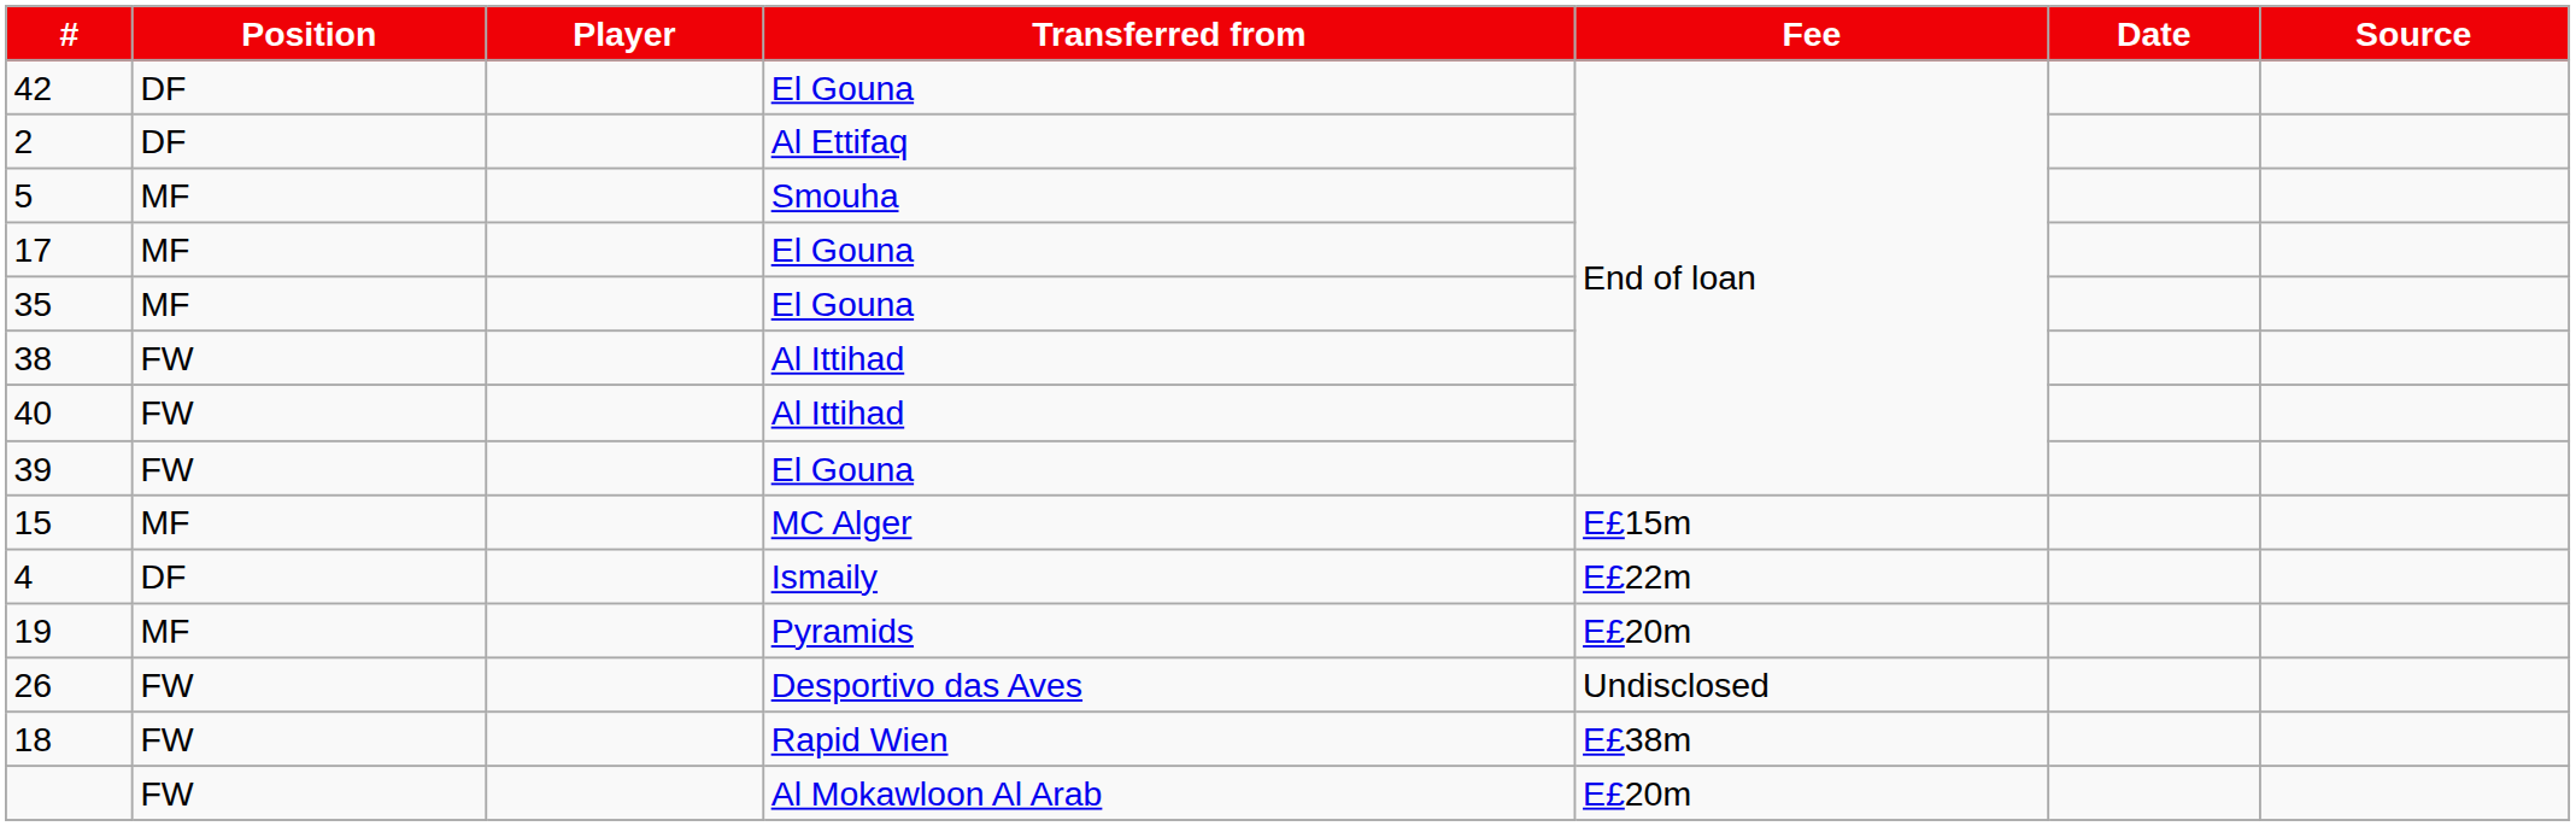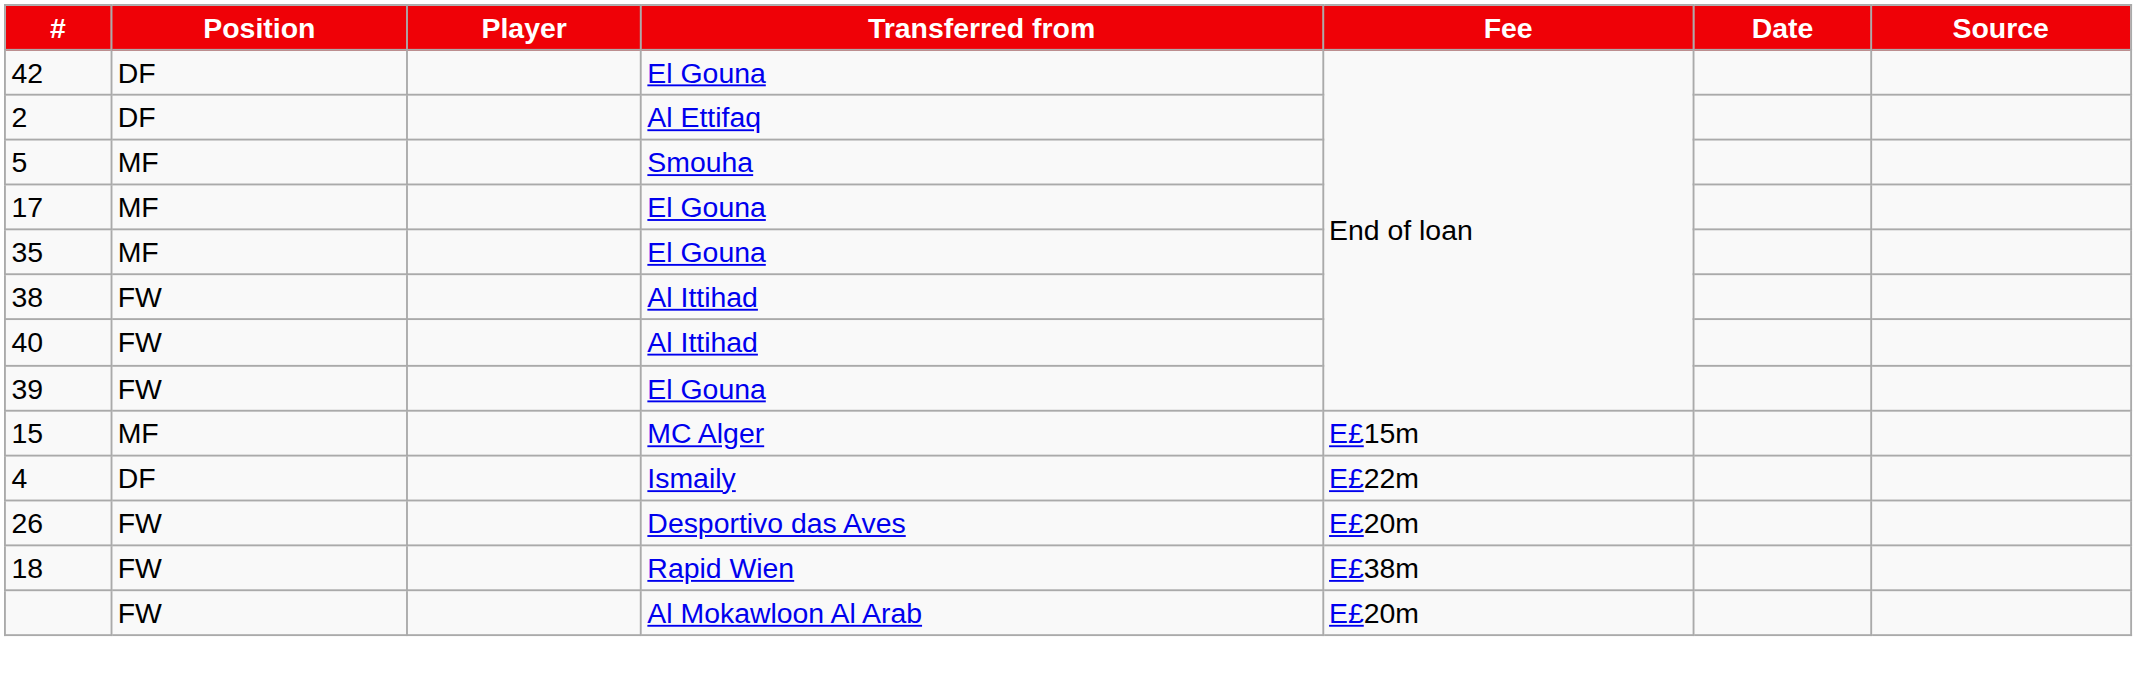 <table class="wikitable sortable" style="width:90%; text-align:center; font-size:95%; text-align:left">
 <tr>
 <th style="background:#EF0107; color:#FFFFFF">#</th>
 <th style="background:#EF0107; color:#FFFFFF">Position</th>
 <th style="background:#EF0107; color:#FFFFFF">Player</th>
 <th style="background:#EF0107; color:#FFFFFF">Transferred from</th>
 <th style="background:#EF0107; color:#FFFFFF">Fee</th>
 <th style="background:#EF0107; color:#FFFFFF">Date</th>
 <th style="background:#EF0107; color:#FFFFFF">Source</th>
 </tr>
 <tr>
 <td>42</td>
 <td>DF</td>
 <td></td>
 <td> <a href='#'>El Gouna</a></td>
 <td rowspan=8>End of loan</td>
 <td></td>
 <td></td>
 </tr>
 <tr>
 <td>2</td>
 <td>DF</td>
 <td></td>
 <td> <a href='#'>Al Ettifaq</a></td>
 <td></td>
 <td></td>
 </tr>
 <tr>
 <td>5</td>
 <td>MF</td>
 <td></td>
 <td> <a href='#'>Smouha</a></td>
 <td></td>
 <td></td>
 </tr>
 <tr>
 <td>17</td>
 <td>MF</td>
 <td></td>
 <td> <a href='#'>El Gouna</a></td>
 <td></td>
 <td></td>
 </tr>
 <tr>
 <td>35</td>
 <td>MF</td>
 <td></td>
 <td> <a href='#'>El Gouna</a></td>
 <td></td>
 <td></td>
 </tr>
 <tr>
 <td>38</td>
 <td>FW</td>
 <td></td>
 <td> <a href='#'>Al Ittihad</a></td>
 <td></td>
 <td></td>
 </tr>
 <tr>
 <td>40</td>
 <td>FW</td>
 <td></td>
 <td> <a href='#'>Al Ittihad</a></td>
 <td></td>
 <td></td>
 </tr>
 <tr>
 <td>39</td>
 <td>FW</td>
 <td></td>
 <td> <a href='#'>El Gouna</a></td>
 <td></td>
 <td></td>
 </tr>
 <tr>
 <td>15</td>
 <td>MF</td>
 <td></td>
 <td> <a href='#'>MC Alger</a></td>
 <td><a href='#'>E£</a>15m</td>
 <td></td>
 <td></td>
 </tr>
 <tr>
 <td>4</td>
 <td>DF</td>
 <td></td>
 <td> <a href='#'>Ismaily</a></td>
 <td><a href='#'>E£</a>22m</td>
 <td></td>
 <td></td>
 </tr>
 <tr>
-<td>19</td>
-<td>MF</td>
-<td></td>
-<td> <a href='#'>Pyramids</a></td>
-<td><a href='#'>E£</a>20m</td>
-<td></td>
-<td></td>
-</tr>
-<tr>
 <td>26</td>
 <td>FW</td>
 <td></td>
 <td> <a href='#'>Desportivo das Aves</a></td>
-<td>Undisclosed</td>
+<td><a href='#'>E£</a>20m</td>
 <td></td>
 <td></td>
 </tr>
 <tr>
 <td>18</td>
 <td>FW</td>
 <td></td>
 <td> <a href='#'>Rapid Wien</a></td>
 <td><a href='#'>E£</a>38m</td>
 <td></td>
 <td></td>
 </tr>
 <tr>
 <td></td>
 <td>FW</td>
 <td></td>
 <td> <a href='#'>Al Mokawloon Al Arab</a></td>
 <td><a href='#'>E£</a>20m</td>
 <td></td>
 <td></td>
 </tr>
 </table>
